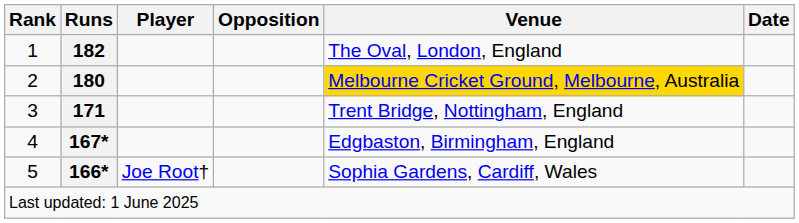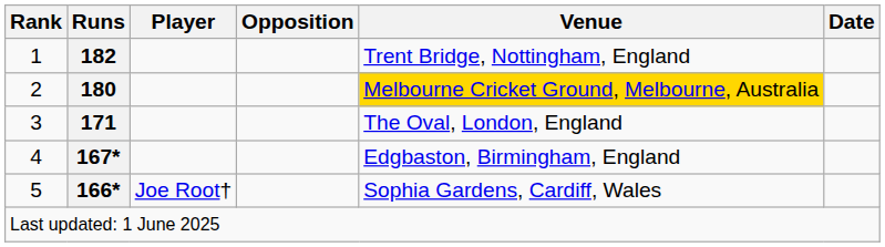 <table class="wikitable plainrowheaders sortable">
 <tr>
 <th scope=col>Rank</th>
 <th scope=col>Runs</th>
 <th scope=col>Player</th>
 <th scope=col>Opposition</th>
 <th scope=col>Venue</th>
 <th scope=col>Date</th>
 </tr>
 <tr>
 <td align=center>1</td>
 <th scope=row style=text-align:center;>182</th>
 <td></td>
 <td></td>
-<td><a href='#'>The Oval</a>, <a href='#'>London</a>, England</td>
+<td><a href='#'>Trent Bridge</a>, <a href='#'>Nottingham</a>, England</td>
 <td></td>
 </tr>
 <tr>
 <td align=center>2</td>
 <th scope=row style=text-align:center;>180</th>
 <td></td>
 <td></td>
 <td style="background: gold;"><a href='#'>Melbourne Cricket Ground</a>, <a href='#'>Melbourne</a>, Australia</td>
 <td></td>
 </tr>
 <tr>
 <td align=center>3</td>
 <th scope=row style=text-align:center;>171</th>
 <td></td>
 <td></td>
-<td><a href='#'>Trent Bridge</a>, <a href='#'>Nottingham</a>, England</td>
+<td><a href='#'>The Oval</a>, <a href='#'>London</a>, England</td>
 <td></td>
 </tr>
 <tr>
 <td align=center>4</td>
 <th scope=row style=text-align:center;>167*</th>
 <td></td>
 <td></td>
 <td><a href='#'>Edgbaston</a>, <a href='#'>Birmingham</a>, England</td>
 <td></td>
 </tr>
 <tr>
 <td align="center">5</td>
 <th scope=row style=text-align:center;>166*</th>
 <td><a href='#'>Joe Root</a>†</td>
 <td></td>
 <td><a href='#'>Sophia Gardens</a>, <a href='#'>Cardiff</a>, Wales</td>
 <td></td>
 </tr>
 <tr class="sortbottom">
 <td colspan="6"><small>Last updated: 1 June 2025</small></td>
 </tr>
 </table>
